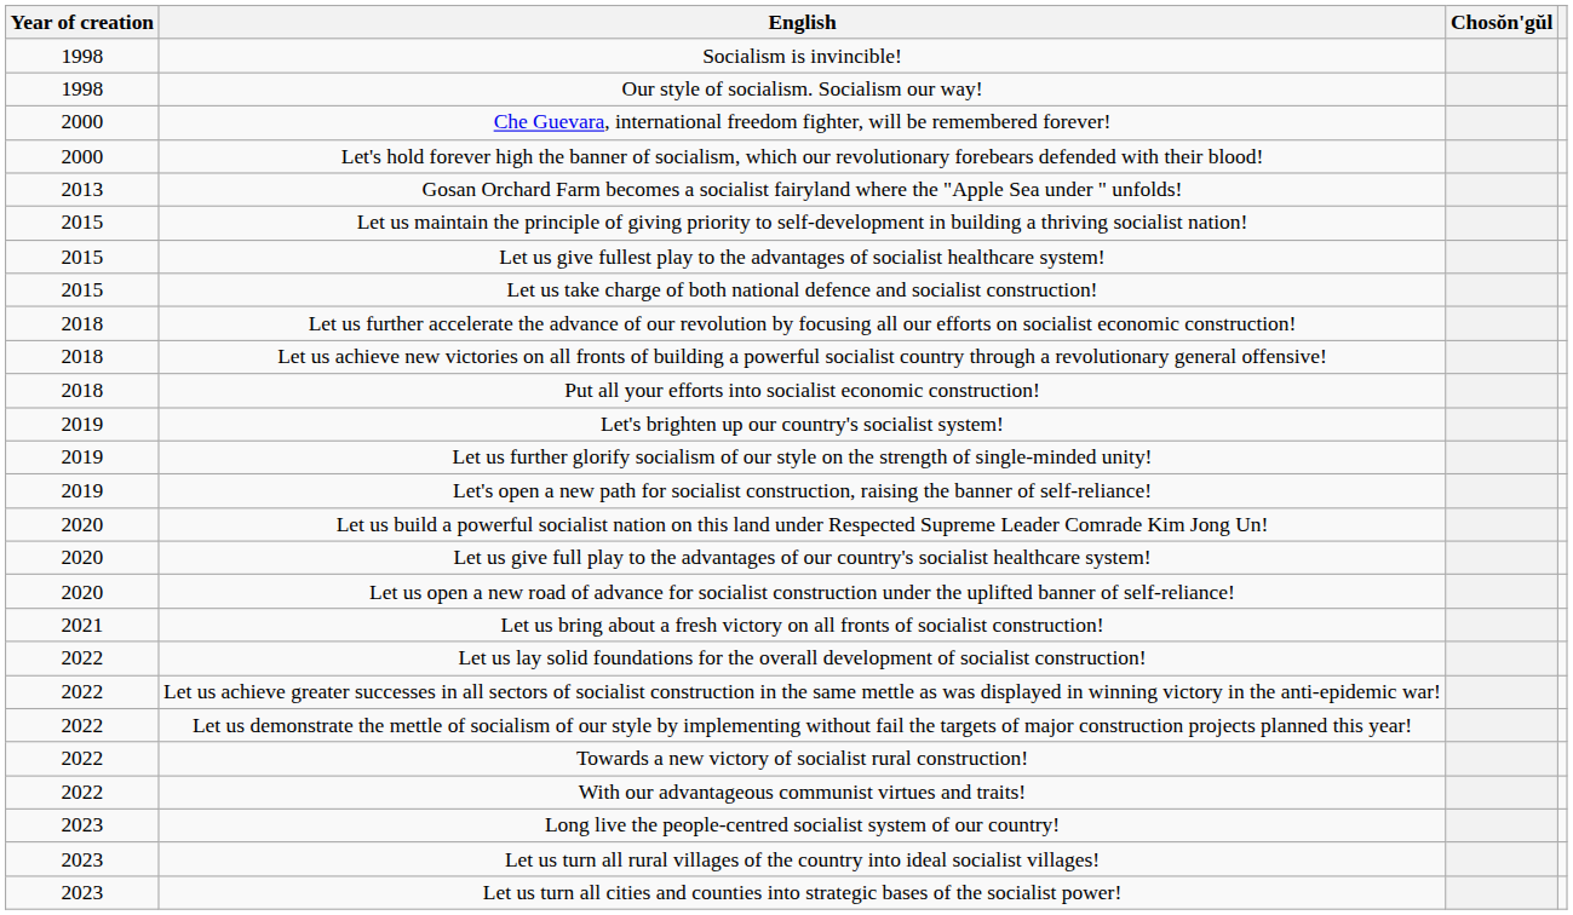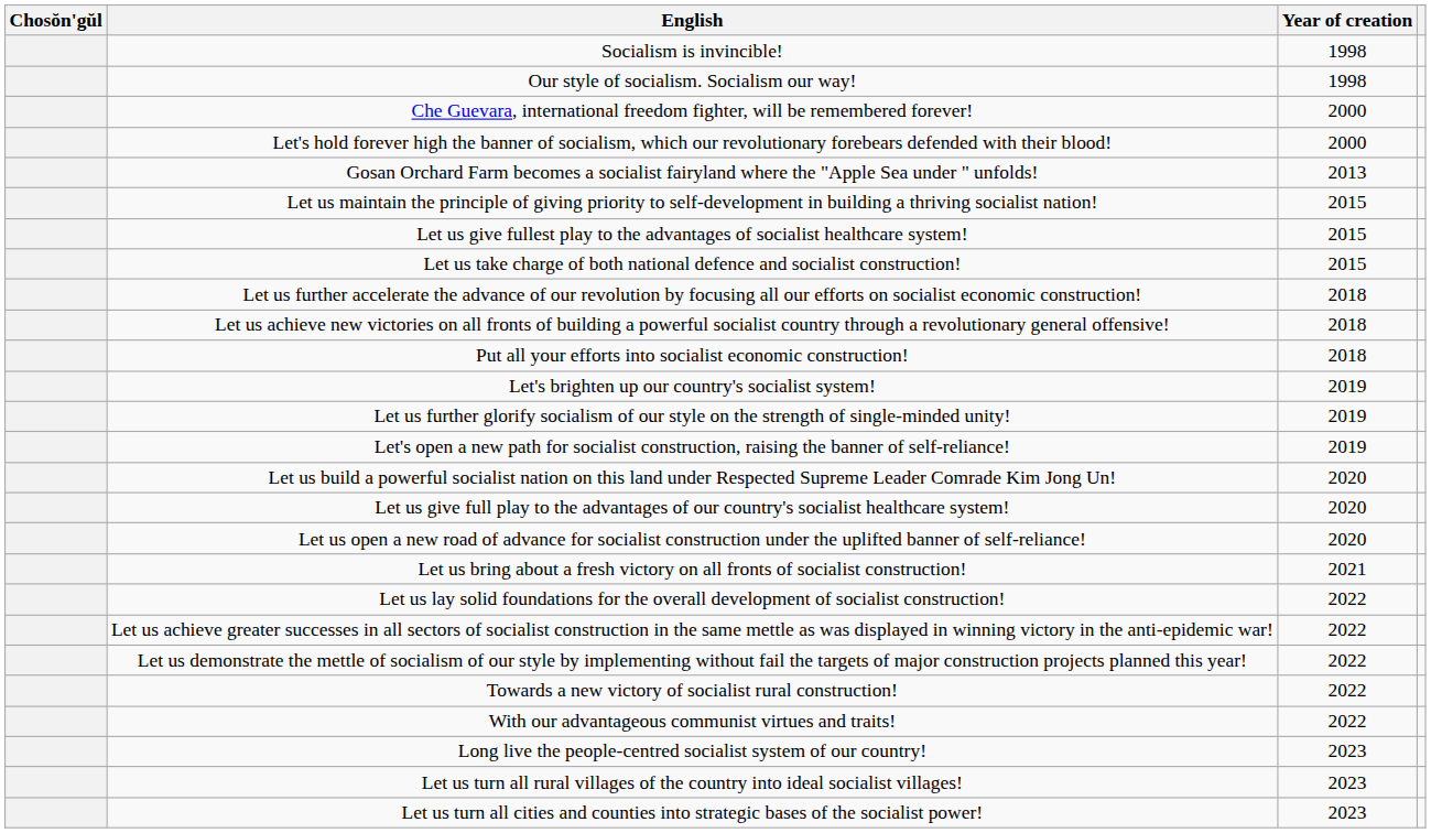 <table class="wikitable sortable" style="text-align: center;">
 <tr>
+<th scope="col">Chosŏn'gŭl</th>
+<th scope="col">English</th>
 <th scope="col">Year of creation</th>
-<th scope="col">English</th>
-<th scope="col">Chosŏn'gŭl</th>
 <th scope="col" class="unsortable"></th>
 </tr>
 <tr>
+<th scope="row"></th>
+<td>Socialism is invincible!</td>
 <td>1998</td>
-<td>Socialism is invincible!</td>
-<th scope="row"></th>
 <td></td>
 </tr>
 <tr>
+<th scope="row"></th>
+<td>Our style of socialism. Socialism our way!</td>
 <td>1998</td>
-<td>Our style of socialism. Socialism our way!</td>
-<th scope="row"></th>
 <td></td>
 </tr>
 <tr>
+<th scope="row"></th>
+<td><a href='#'>Che Guevara</a>, international freedom fighter, will be remembered forever!</td>
 <td>2000</td>
-<td><a href='#'>Che Guevara</a>, international freedom fighter, will be remembered forever!</td>
-<th scope="row"></th>
 <td></td>
 </tr>
 <tr>
+<th scope="row"></th>
+<td>Let's hold forever high the banner of socialism, which our revolutionary forebears defended with their blood!</td>
 <td>2000</td>
-<td>Let's hold forever high the banner of socialism, which our revolutionary forebears defended with their blood!</td>
-<th scope="row"></th>
 <td></td>
 </tr>
 <tr>
+<th scope="row"></th>
+<td>Gosan Orchard Farm becomes a socialist fairyland where the "Apple Sea under " unfolds!</td>
 <td>2013</td>
-<td>Gosan Orchard Farm becomes a socialist fairyland where the "Apple Sea under " unfolds!</td>
-<th scope="row"></th>
 <td></td>
 </tr>
 <tr>
+<th scope="row"></th>
+<td>Let us maintain the principle of giving priority to self-development in building a thriving socialist nation!</td>
 <td>2015</td>
-<td>Let us maintain the principle of giving priority to self-development in building a thriving socialist nation!</td>
-<th scope="row"></th>
 <td></td>
 </tr>
 <tr>
+<th scope="row"></th>
+<td>Let us give fullest play to the advantages of socialist healthcare system!</td>
 <td>2015</td>
-<td>Let us give fullest play to the advantages of socialist healthcare system!</td>
-<th scope="row"></th>
 <td></td>
 </tr>
 <tr>
+<th scope="row"></th>
+<td>Let us take charge of both national defence and socialist construction!</td>
 <td>2015</td>
-<td>Let us take charge of both national defence and socialist construction!</td>
-<th scope="row"></th>
 <td></td>
 </tr>
 <tr>
+<th scope="row"></th>
+<td>Let us further accelerate the advance of our revolution by focusing all our efforts on socialist economic construction!</td>
 <td>2018</td>
-<td>Let us further accelerate the advance of our revolution by focusing all our efforts on socialist economic construction!</td>
-<th scope="row"></th>
 <td></td>
 </tr>
 <tr>
+<th scope="row"></th>
+<td>Let us achieve new victories on all fronts of building a powerful socialist country through a revolutionary general offensive!</td>
 <td>2018</td>
-<td>Let us achieve new victories on all fronts of building a powerful socialist country through a revolutionary general offensive!</td>
-<th scope="row"></th>
 <td></td>
 </tr>
 <tr>
+<th scope="row"></th>
+<td>Put all your efforts into socialist economic construction!</td>
 <td>2018</td>
-<td>Put all your efforts into socialist economic construction!</td>
-<th scope="row"></th>
 <td></td>
 </tr>
 <tr>
+<th scope="row"></th>
+<td>Let's brighten up our country's socialist system!</td>
 <td>2019</td>
-<td>Let's brighten up our country's socialist system!</td>
-<th scope="row"></th>
 <td></td>
 </tr>
 <tr>
+<th scope="row"></th>
+<td>Let us further glorify socialism of our style on the strength of single-minded unity!</td>
 <td>2019</td>
-<td>Let us further glorify socialism of our style on the strength of single-minded unity!</td>
-<th scope="row"></th>
 <td></td>
 </tr>
 <tr>
+<th scope="row"></th>
+<td>Let's open a new path for socialist construction, raising the banner of self-reliance!</td>
 <td>2019</td>
-<td>Let's open a new path for socialist construction, raising the banner of self-reliance!</td>
-<th scope="row"></th>
 <td></td>
 </tr>
 <tr>
+<th scope="row"></th>
+<td>Let us build a powerful socialist nation on this land under Respected Supreme Leader Comrade Kim Jong Un!</td>
 <td>2020</td>
-<td>Let us build a powerful socialist nation on this land under Respected Supreme Leader Comrade Kim Jong Un!</td>
-<th scope="row"></th>
 <td></td>
 </tr>
 <tr>
+<th scope="row"></th>
+<td>Let us give full play to the advantages of our country's socialist healthcare system!</td>
 <td>2020</td>
-<td>Let us give full play to the advantages of our country's socialist healthcare system!</td>
-<th scope="row"></th>
 <td></td>
 </tr>
 <tr>
+<th scope="row"></th>
+<td>Let us open a new road of advance for socialist construction under the uplifted banner of self-reliance!</td>
 <td>2020</td>
-<td>Let us open a new road of advance for socialist construction under the uplifted banner of self-reliance!</td>
-<th scope="row"></th>
 <td></td>
 </tr>
 <tr>
+<th scope="row"></th>
+<td>Let us bring about a fresh victory on all fronts of socialist construction!</td>
 <td>2021</td>
-<td>Let us bring about a fresh victory on all fronts of socialist construction!</td>
-<th scope="row"></th>
 <td></td>
 </tr>
 <tr>
+<th scope="row"></th>
+<td>Let us lay solid foundations for the overall development of socialist construction!</td>
 <td>2022</td>
-<td>Let us lay solid foundations for the overall development of socialist construction!</td>
-<th scope="row"></th>
 <td></td>
 </tr>
 <tr>
+<th scope="row"></th>
+<td>Let us achieve greater successes in all sectors of socialist construction in the same mettle as was displayed in winning victory in the anti-epidemic war!</td>
 <td>2022</td>
-<td>Let us achieve greater successes in all sectors of socialist construction in the same mettle as was displayed in winning victory in the anti-epidemic war!</td>
-<th scope="row"></th>
 <td></td>
 </tr>
 <tr>
+<th scope="row"></th>
+<td>Let us demonstrate the mettle of socialism of our style by implementing without fail the targets of major construction projects planned this year!</td>
 <td>2022</td>
-<td>Let us demonstrate the mettle of socialism of our style by implementing without fail the targets of major construction projects planned this year!</td>
-<th scope="row"></th>
 <td></td>
 </tr>
 <tr>
+<th scope="row"></th>
+<td>Towards a new victory of socialist rural construction!</td>
 <td>2022</td>
-<td>Towards a new victory of socialist rural construction!</td>
-<th scope="row"></th>
 <td></td>
 </tr>
 <tr>
+<th scope="row"></th>
+<td>With our advantageous communist virtues and traits!</td>
 <td>2022</td>
-<td>With our advantageous communist virtues and traits!</td>
-<th scope="row"></th>
 <td></td>
 </tr>
 <tr>
+<th scope="row"></th>
+<td>Long live the people-centred socialist system of our country!</td>
 <td>2023</td>
-<td>Long live the people-centred socialist system of our country!</td>
-<th scope="row"></th>
 <td></td>
 </tr>
 <tr>
+<th scope="row"></th>
+<td>Let us turn all rural villages of the country into ideal socialist villages!</td>
 <td>2023</td>
-<td>Let us turn all rural villages of the country into ideal socialist villages!</td>
-<th scope="row"></th>
 <td></td>
 </tr>
 <tr>
+<th scope="row"></th>
+<td>Let us turn all cities and counties into strategic bases of the socialist power!</td>
 <td>2023</td>
-<td>Let us turn all cities and counties into strategic bases of the socialist power!</td>
-<th scope="row"></th>
 <td></td>
 </tr>
 </table>
